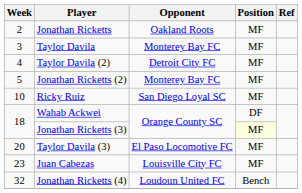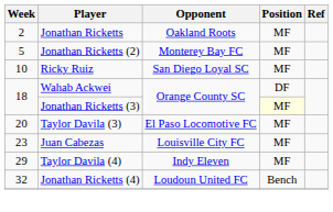 <table class=wikitable>
 <tr>
 <th>Week</th>
 <th>Player</th>
 <th>Opponent</th>
 <th>Position</th>
 <th>Ref</th>
 </tr>
 <tr>
 <td align=center>2</td>
 <td> <a href='#'>Jonathan Ricketts</a></td>
 <td align=center><a href='#'>Oakland Roots</a></td>
-<td align=center>MF</td>
-<td align=center></td>
-</tr>
-<tr>
-<td align=center>3</td>
-<td> <a href='#'>Taylor Davila</a></td>
-<td align=center><a href='#'>Monterey Bay FC</a></td>
-<td align=center>MF</td>
-<td align=center></td>
-</tr>
-<tr>
-<td align=center>4</td>
-<td> <a href='#'>Taylor Davila</a> (2)</td>
-<td align=center><a href='#'>Detroit City FC</a></td>
 <td align=center>MF</td>
 <td align=center></td>
 </tr>
 <tr>
 <td align=center>5</td>
 <td> <a href='#'>Jonathan Ricketts</a> (2)</td>
 <td align=center><a href='#'>Monterey Bay FC</a></td>
 <td align=center>MF</td>
 <td align=center></td>
 </tr>
 <tr>
 <td align=center>10</td>
 <td> <a href='#'>Ricky Ruiz</a></td>
 <td align=center><a href='#'>San Diego Loyal SC</a></td>
 <td align=center>MF</td>
 <td align=center></td>
 </tr>
 <tr>
 <td rowspan=2 align=center>18</td>
 <td> <a href='#'>Wahab Ackwei</a></td>
 <td rowspan=2 align=center><a href='#'>Orange County SC</a></td>
 <td align=center>DF</td>
 <td rowspan=2 align=center></td>
 </tr>
 <tr>
 <td> <a href='#'>Jonathan Ricketts</a> (3)</td>
 <td align=center style="background: lightyellow;">MF</td>
 </tr>
 <tr>
 <td align=center>20</td>
 <td> <a href='#'>Taylor Davila</a> (3)</td>
 <td align=center><a href='#'>El Paso Locomotive FC</a></td>
 <td align=center>MF</td>
 <td align=center></td>
 </tr>
 <tr>
 <td align=center>23</td>
 <td> <a href='#'>Juan Cabezas</a></td>
 <td align=center><a href='#'>Louisville City FC</a></td>
 <td align=center>MF</td>
 <td align=center></td>
 </tr>
 <tr>
+<td align=center>29</td>
+<td> <a href='#'>Taylor Davila</a> (4)</td>
+<td align=center><a href='#'>Indy Eleven</a></td>
+<td align=center>MF</td>
+<td align=center></td>
+</tr>
+<tr>
 <td align=center>32</td>
 <td> <a href='#'>Jonathan Ricketts</a> (4)</td>
 <td align=center><a href='#'>Loudoun United FC</a></td>
 <td align=center>Bench</td>
 <td align=center></td>
 </tr>
 <tr>
 </tr>
 </table>
